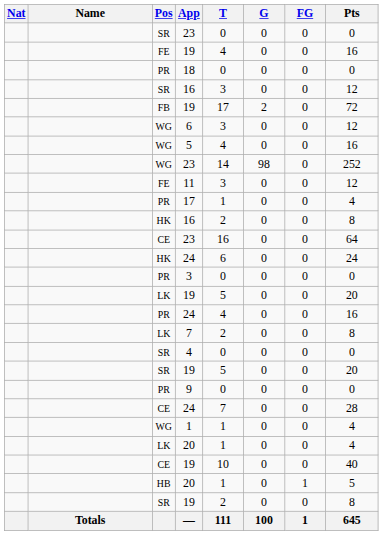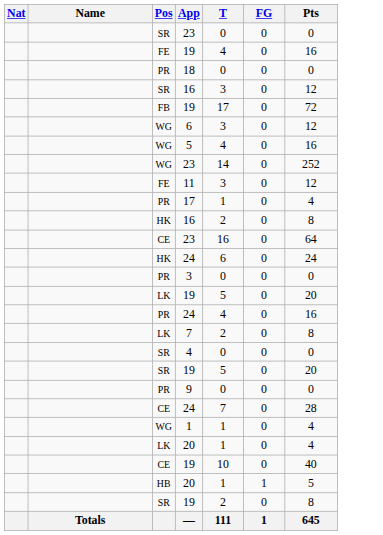 <table class="wikitable sortable" style="text-align: center;">
 <tr>
 <th><a href='#'>Nat</a></th>
 <th style="width:10em">Name</th>
 <th><a href='#'>Pos</a></th>
 <th><a href='#'>App</a></th>
 <th style="width:3em"><a href='#'>T</a></th>
-<th style="width:3em"><a href='#'>G</a></th>
 <th style="width:3em"><a href='#'>FG</a></th>
 <th style="width:4em">Pts</th>
 </tr>
 <tr>
 <td></td>
 <td align=centre></td>
 <td><small>SR</small></td>
 <td>23</td>
 <td>0</td>
 <td>0</td>
 <td>0</td>
-<td>0</td>
 </tr>
 <tr>
 <td></td>
 <td align=centre></td>
 <td><small>FE</small></td>
 <td>19</td>
 <td>4</td>
-<td>0</td>
 <td>0</td>
 <td>16</td>
 </tr>
 <tr>
 <td></td>
 <td align=centre></td>
 <td><small>PR</small></td>
 <td>18</td>
 <td>0</td>
 <td>0</td>
 <td>0</td>
-<td>0</td>
 </tr>
 <tr>
 <td></td>
 <td align=centre></td>
 <td><small>SR</small></td>
 <td>16</td>
 <td>3</td>
-<td>0</td>
 <td>0</td>
 <td>12</td>
 </tr>
 <tr>
 <td></td>
 <td align=centre></td>
 <td><small>FB</small></td>
 <td>19</td>
 <td>17</td>
-<td>2</td>
 <td>0</td>
 <td>72</td>
 </tr>
 <tr>
 <td></td>
 <td align=centre></td>
 <td><small>WG</small></td>
 <td>6</td>
 <td>3</td>
 <td>0</td>
-<td>0</td>
 <td>12</td>
 </tr>
 <tr>
 <td></td>
 <td align=centre></td>
 <td><small>WG</small></td>
 <td>5</td>
 <td>4</td>
 <td>0</td>
-<td>0</td>
 <td>16</td>
 </tr>
 <tr>
 <td></td>
 <td align=centre></td>
 <td><small>WG</small></td>
 <td>23</td>
 <td>14</td>
-<td>98</td>
 <td>0</td>
 <td>252</td>
 </tr>
 <tr>
 <td></td>
 <td align=centre></td>
 <td><small>FE</small></td>
 <td>11</td>
 <td>3</td>
 <td>0</td>
-<td>0</td>
 <td>12</td>
 </tr>
 <tr>
 <td></td>
 <td align=centre></td>
 <td><small>PR</small></td>
 <td>17</td>
 <td>1</td>
-<td>0</td>
 <td>0</td>
 <td>4</td>
 </tr>
 <tr>
 <td></td>
 <td align=centre></td>
 <td><small>HK</small></td>
 <td>16</td>
 <td>2</td>
 <td>0</td>
-<td>0</td>
 <td>8</td>
 </tr>
 <tr>
 <td></td>
 <td align=centre></td>
 <td><small>CE</small></td>
 <td>23</td>
 <td>16</td>
 <td>0</td>
-<td>0</td>
 <td>64</td>
 </tr>
 <tr>
 <td></td>
 <td align=centre></td>
 <td><small>HK</small></td>
 <td>24</td>
 <td>6</td>
-<td>0</td>
 <td>0</td>
 <td>24</td>
 </tr>
 <tr>
 <td></td>
 <td align=centre></td>
 <td><small>PR</small></td>
 <td>3</td>
 <td>0</td>
 <td>0</td>
 <td>0</td>
-<td>0</td>
 </tr>
 <tr>
 <td></td>
 <td align=centre></td>
 <td><small>LK</small></td>
 <td>19</td>
 <td>5</td>
-<td>0</td>
 <td>0</td>
 <td>20</td>
 </tr>
 <tr>
 <td></td>
 <td align=centre></td>
 <td><small>PR</small></td>
 <td>24</td>
 <td>4</td>
 <td>0</td>
-<td>0</td>
 <td>16</td>
 </tr>
 <tr>
 <td></td>
 <td align=centre></td>
 <td><small>LK</small></td>
 <td>7</td>
 <td>2</td>
-<td>0</td>
 <td>0</td>
 <td>8</td>
 </tr>
 <tr>
 <td></td>
 <td align=centre></td>
 <td><small>SR</small></td>
 <td>4</td>
 <td>0</td>
 <td>0</td>
 <td>0</td>
-<td>0</td>
 </tr>
 <tr>
 <td></td>
 <td align=centre></td>
 <td><small>SR</small></td>
 <td>19</td>
 <td>5</td>
-<td>0</td>
 <td>0</td>
 <td>20</td>
 </tr>
 <tr>
 <td></td>
 <td align=centre></td>
 <td><small>PR</small></td>
 <td>9</td>
 <td>0</td>
 <td>0</td>
 <td>0</td>
-<td>0</td>
 </tr>
 <tr>
 <td></td>
 <td align=centre></td>
 <td><small>CE</small></td>
 <td>24</td>
 <td>7</td>
-<td>0</td>
 <td>0</td>
 <td>28</td>
 </tr>
 <tr>
 <td></td>
 <td align=centre></td>
 <td><small>WG</small></td>
 <td>1</td>
 <td>1</td>
 <td>0</td>
-<td>0</td>
 <td>4</td>
 </tr>
 <tr>
 <td></td>
 <td align=centre></td>
 <td><small>LK</small></td>
 <td>20</td>
 <td>1</td>
-<td>0</td>
 <td>0</td>
 <td>4</td>
 </tr>
 <tr>
 <td></td>
 <td align=centre></td>
 <td><small>CE</small></td>
 <td>19</td>
 <td>10</td>
 <td>0</td>
-<td>0</td>
 <td>40</td>
 </tr>
 <tr>
 <td></td>
 <td align=centre></td>
 <td><small>HB</small></td>
 <td>20</td>
 <td>1</td>
-<td>0</td>
 <td>1</td>
 <td>5</td>
 </tr>
 <tr>
 <td></td>
 <td align=centre></td>
 <td><small>SR</small></td>
 <td>19</td>
 <td>2</td>
 <td>0</td>
-<td>0</td>
 <td>8</td>
 </tr>
 <tr class="sortbottom">
 <th></th>
 <th>Totals</th>
 <th></th>
 <th>—</th>
 <th>111</th>
-<th>100</th>
 <th>1</th>
 <th>645</th>
 </tr>
 </table>
